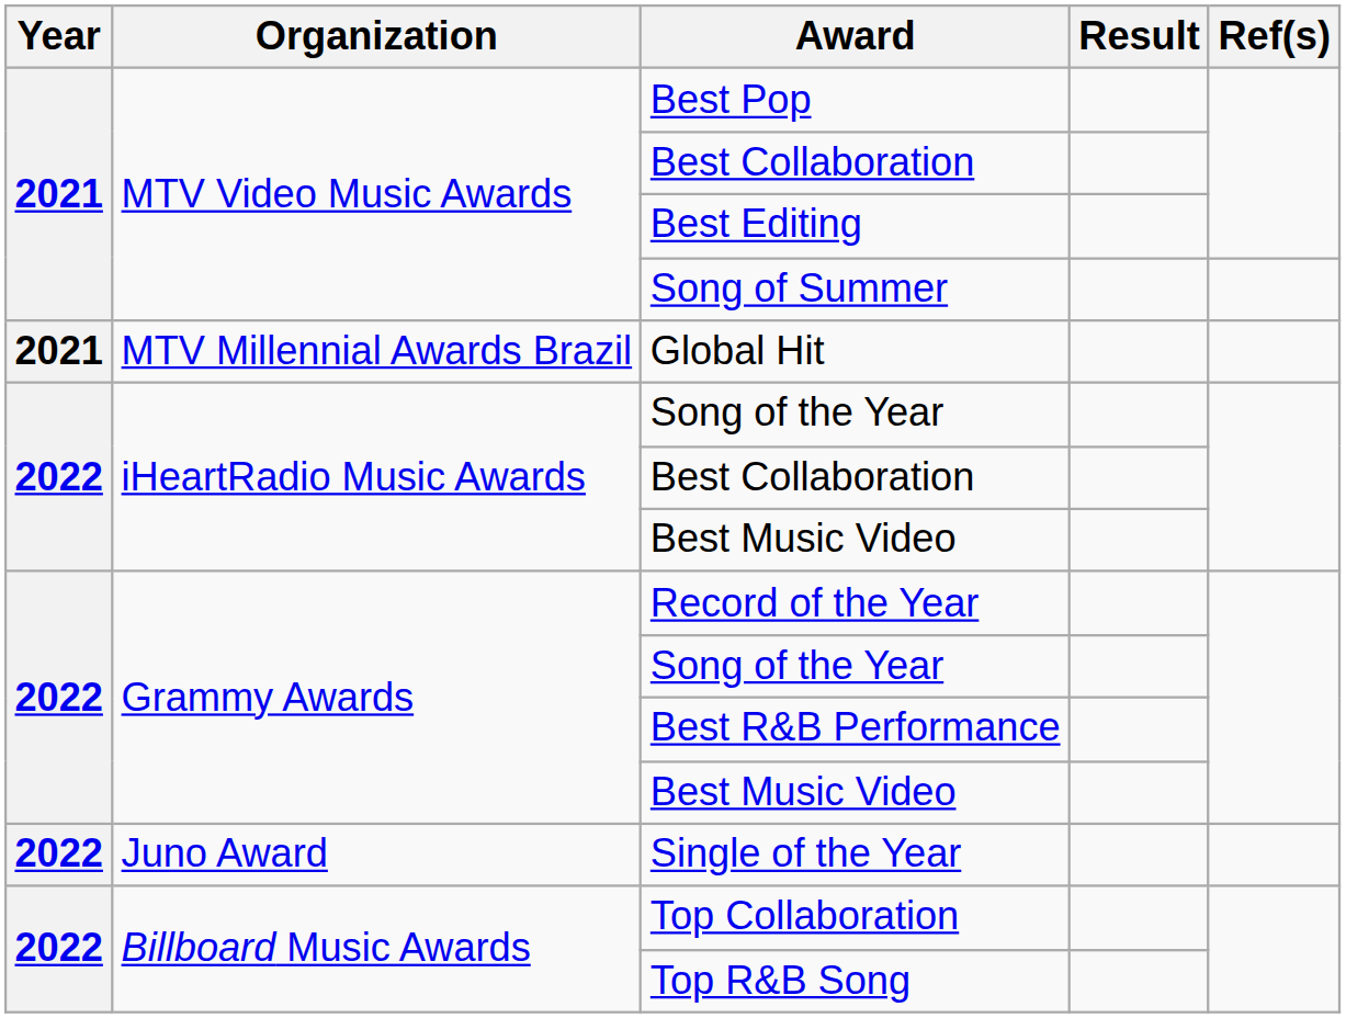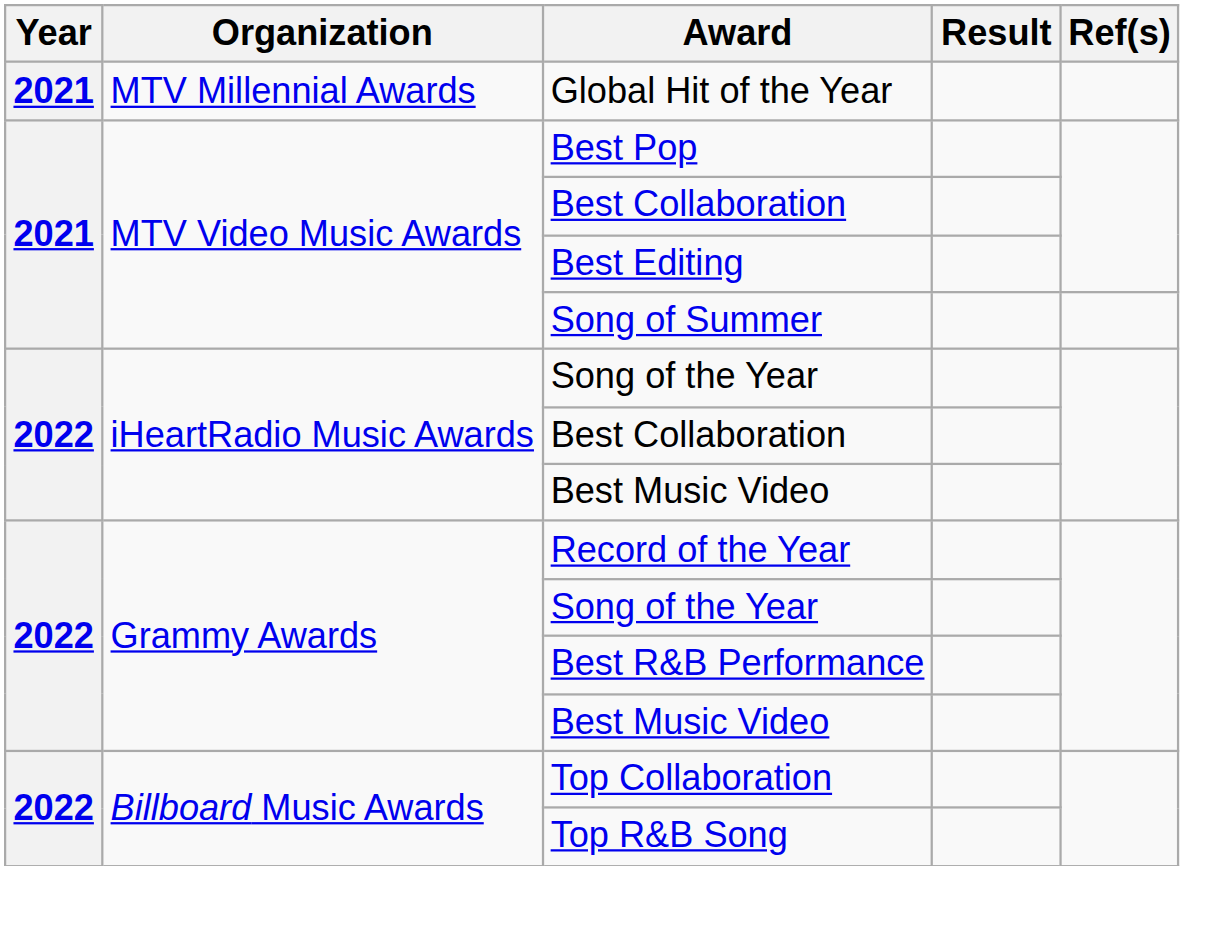 <table class="wikitable plainrowheaders">
 <tr align=center>
 <th scope="col">Year</th>
 <th scope="col">Organization</th>
 <th scope="col">Award</th>
 <th scope="col">Result</th>
 <th scope="col">Ref(s)</th>
+</tr>
+<tr>
+<th scope="row"><a href='#'>2021</a></th>
+<td><a href='#'>MTV Millennial Awards</a></td>
+<td>Global Hit of the Year</td>
+<td></td>
+<td style="text-align:center;"></td>
 </tr>
 <tr>
 <th rowspan="4" scope="row"><a href='#'>2021</a></th>
 <td rowspan="4"><a href='#'>MTV Video Music Awards</a></td>
 <td><a href='#'>Best Pop</a></td>
 <td></td>
 <td rowspan="3" style="text-align:center;"></td>
 </tr>
 <tr>
 <td><a href='#'>Best Collaboration</a></td>
 <td></td>
 </tr>
 <tr>
 <td><a href='#'>Best Editing</a></td>
 <td></td>
 </tr>
 <tr>
 <td><a href='#'>Song of Summer</a></td>
-<td></td>
-<td style="text-align:center;"></td>
-</tr>
-<tr>
-<th scope="row">2021</th>
-<td><a href='#'>MTV Millennial Awards Brazil</a></td>
-<td>Global Hit</td>
 <td></td>
 <td style="text-align:center;"></td>
 </tr>
 <tr>
 <th rowspan="3" scope="row"><a href='#'>2022</a></th>
 <td rowspan="3"><a href='#'>iHeartRadio Music Awards</a></td>
 <td>Song of the Year</td>
 <td></td>
 <td rowspan="3" style="text-align:center;"></td>
 </tr>
 <tr>
 <td>Best Collaboration</td>
 <td></td>
 </tr>
 <tr>
 <td>Best Music Video</td>
 <td></td>
 </tr>
 <tr>
 <th rowspan="4" scope="row"><a href='#'>2022</a></th>
 <td rowspan="4"><a href='#'>Grammy Awards</a></td>
 <td><a href='#'>Record of the Year</a></td>
 <td></td>
 <td rowspan="4" style="text-align:center;"></td>
 </tr>
 <tr>
 <td><a href='#'>Song of the Year</a></td>
 <td></td>
 </tr>
 <tr>
 <td><a href='#'>Best R&B Performance</a></td>
 <td></td>
 </tr>
 <tr>
 <td><a href='#'>Best Music Video</a></td>
 <td></td>
 </tr>
 <tr>
-<th scope="row"><a href='#'>2022</a></th>
-<td><a href='#'>Juno Award</a></td>
-<td><a href='#'>Single of the Year</a></td>
-<td></td>
-<td style="text-align:center;"></td>
-</tr>
-<tr>
 <th rowspan="2" scope="row"><a href='#'>2022</a></th>
 <td rowspan="2"><a href='#'><em>Billboard</em> Music Awards</a></td>
 <td><a href='#'>Top Collaboration</a></td>
 <td></td>
 <td rowspan="2" style="text-align:center;"></td>
 </tr>
 <tr>
 <td><a href='#'>Top R&B Song</a></td>
 <td></td>
 </tr>
 </table>
